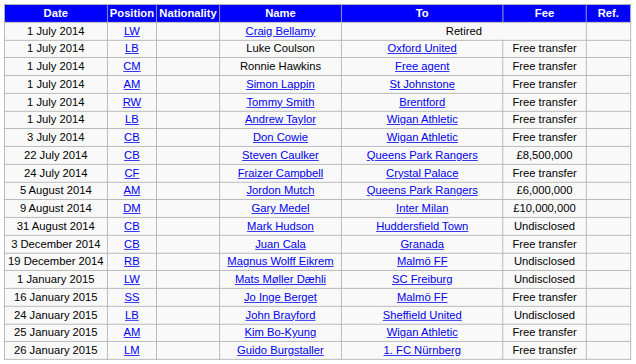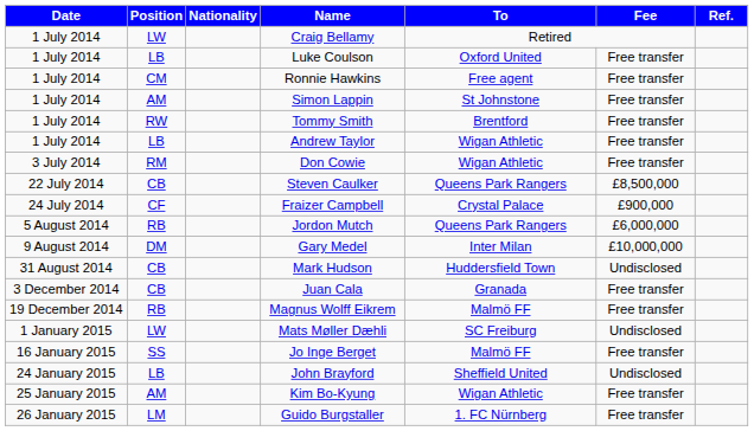 <table class="wikitable"  style="text-align:center; font-size:90%; ">
 <tr>
 <th style="background:#0000FF; color:white; width:125px;">Date</th>
 <th style="background:#0000FF; color:white; width:50px;">Position</th>
 <th style="background:#0000FF; color:white; width:50px;">Nationality</th>
 <th style="background:#0000FF; color:white; width:150px;">Name</th>
 <th style="background:#0000FF; color:white; width:200px;">To</th>
 <th style="background:#0000FF; color:white; width:100px;">Fee</th>
 <th style="background:#0000FF; color:white; width:50px;">Ref.</th>
 </tr>
 <tr>
 <td>1 July 2014</td>
 <td><a href='#'>LW</a></td>
 <td></td>
 <td><a href='#'>Craig Bellamy</a></td>
 <td colspan=2>Retired</td>
 <td></td>
 </tr>
 <tr>
 <td>1 July 2014</td>
 <td><a href='#'>LB</a></td>
 <td></td>
 <td>Luke Coulson</td>
 <td><a href='#'>Oxford United</a></td>
 <td>Free transfer</td>
 <td></td>
 </tr>
 <tr>
 <td>1 July 2014</td>
 <td><a href='#'>CM</a></td>
 <td></td>
 <td>Ronnie Hawkins</td>
 <td><a href='#'>Free agent</a></td>
 <td>Free transfer</td>
 <td></td>
 </tr>
 <tr>
 <td>1 July 2014</td>
 <td><a href='#'>AM</a></td>
 <td></td>
 <td><a href='#'>Simon Lappin</a></td>
 <td><a href='#'>St Johnstone</a></td>
 <td>Free transfer</td>
 <td></td>
 </tr>
 <tr>
 <td>1 July 2014</td>
 <td><a href='#'>RW</a></td>
 <td></td>
 <td><a href='#'>Tommy Smith</a></td>
 <td><a href='#'>Brentford</a></td>
 <td>Free transfer</td>
 <td></td>
 </tr>
 <tr>
 <td>1 July 2014</td>
 <td><a href='#'>LB</a></td>
 <td></td>
 <td><a href='#'>Andrew Taylor</a></td>
 <td><a href='#'>Wigan Athletic</a></td>
 <td>Free transfer</td>
 <td></td>
 </tr>
 <tr>
 <td>3 July 2014</td>
-<td><a href='#'>CB</a></td>
+<td><a href='#'>RM</a></td>
 <td></td>
 <td><a href='#'>Don Cowie</a></td>
 <td><a href='#'>Wigan Athletic</a></td>
 <td>Free transfer</td>
 <td></td>
 </tr>
 <tr>
 <td>22 July 2014</td>
 <td><a href='#'>CB</a></td>
 <td></td>
 <td><a href='#'>Steven Caulker</a></td>
 <td><a href='#'>Queens Park Rangers</a></td>
 <td>£8,500,000</td>
 <td></td>
 </tr>
 <tr>
 <td>24 July 2014</td>
 <td><a href='#'>CF</a></td>
 <td></td>
 <td><a href='#'>Fraizer Campbell</a></td>
 <td><a href='#'>Crystal Palace</a></td>
-<td>Free transfer</td>
+<td>£900,000</td>
 <td></td>
 </tr>
 <tr>
 <td>5 August 2014</td>
-<td><a href='#'>AM</a></td>
+<td><a href='#'>RB</a></td>
 <td></td>
 <td><a href='#'>Jordon Mutch</a></td>
 <td><a href='#'>Queens Park Rangers</a></td>
 <td>£6,000,000</td>
 <td></td>
 </tr>
 <tr>
 <td>9 August 2014</td>
 <td><a href='#'>DM</a></td>
 <td></td>
 <td><a href='#'>Gary Medel</a></td>
 <td><a href='#'>Inter Milan</a></td>
 <td>£10,000,000</td>
 <td></td>
 </tr>
 <tr>
 <td>31 August 2014</td>
 <td><a href='#'>CB</a></td>
 <td></td>
 <td><a href='#'>Mark Hudson</a></td>
 <td><a href='#'>Huddersfield Town</a></td>
 <td>Undisclosed</td>
 <td></td>
 </tr>
 <tr>
 <td>3 December 2014</td>
 <td><a href='#'>CB</a></td>
 <td></td>
 <td><a href='#'>Juan Cala</a></td>
 <td><a href='#'>Granada</a></td>
 <td>Free transfer</td>
 <td></td>
 </tr>
 <tr>
 <td>19 December 2014</td>
 <td><a href='#'>RB</a></td>
 <td></td>
 <td><a href='#'>Magnus Wolff Eikrem</a></td>
 <td><a href='#'>Malmö FF</a></td>
-<td>Undisclosed</td>
+<td>Free transfer</td>
 <td></td>
 </tr>
 <tr>
 <td>1 January 2015</td>
 <td><a href='#'>LW</a></td>
 <td></td>
 <td><a href='#'>Mats Møller Dæhli</a></td>
 <td><a href='#'>SC Freiburg</a></td>
 <td>Undisclosed</td>
 <td></td>
 </tr>
 <tr>
 <td>16 January 2015</td>
 <td><a href='#'>SS</a></td>
 <td></td>
 <td><a href='#'>Jo Inge Berget</a></td>
 <td><a href='#'>Malmö FF</a></td>
 <td>Free transfer</td>
 <td></td>
 </tr>
 <tr>
 <td>24 January 2015</td>
 <td><a href='#'>LB</a></td>
 <td></td>
 <td><a href='#'>John Brayford</a></td>
 <td><a href='#'>Sheffield United</a></td>
 <td>Undisclosed</td>
 <td></td>
 </tr>
 <tr>
 <td>25 January 2015</td>
 <td><a href='#'>AM</a></td>
 <td></td>
 <td><a href='#'>Kim Bo-Kyung</a></td>
 <td><a href='#'>Wigan Athletic</a></td>
 <td>Free transfer</td>
 <td></td>
 </tr>
 <tr>
 <td>26 January 2015</td>
 <td><a href='#'>LM</a></td>
 <td></td>
 <td><a href='#'>Guido Burgstaller</a></td>
 <td><a href='#'>1. FC Nürnberg</a></td>
 <td>Free transfer</td>
 <td></td>
 </tr>
 </table>
